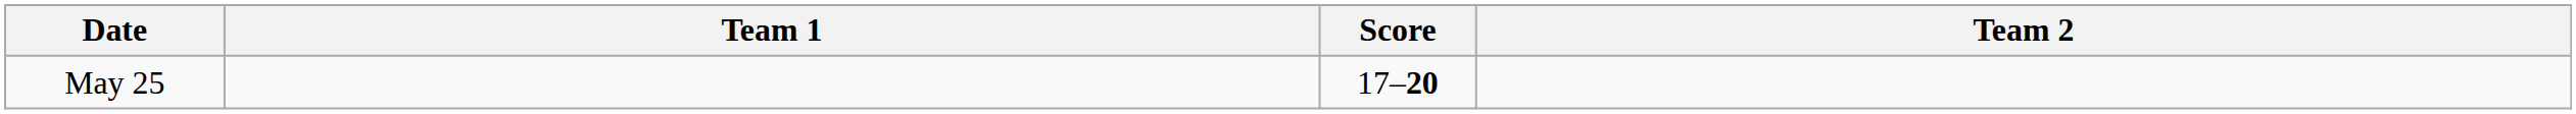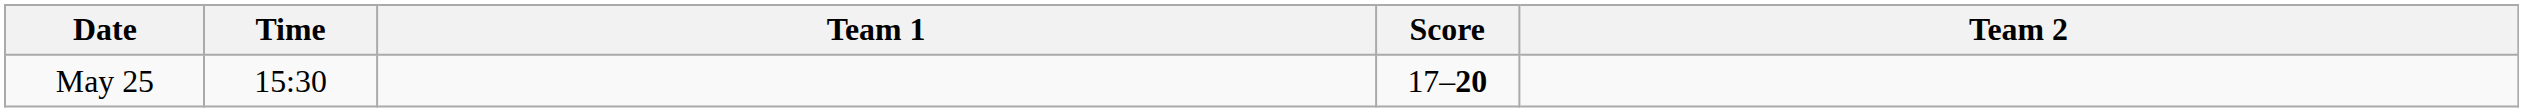 <table class="wikitable" width="100%">
 <tr>
 <th style="width:7%">Date</th>
+<th style="width:6%">Time</th>
 <th style="width:35%">Team 1</th>
 <th style="width:5%">Score</th>
 <th style="width:35%">Team 2</th>
 </tr>
 <tr>
 <td style="text-align:center">May 25</td>
+<td style="text-align:center">15:30</td>
 <td style="text-align:right"></td>
 <td style="text-align:center">17–<strong>20</strong></td>
 <td style="text-align:left"><strong></strong></td>
 </tr>
 </table>
